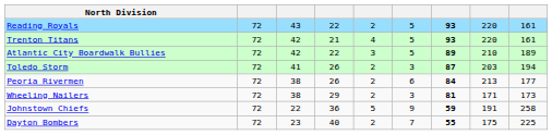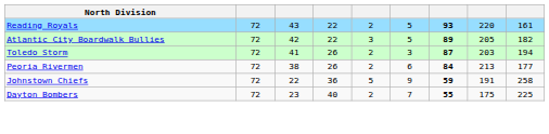 <table class="wikitable sortable" style="text-align:center">
 <tr>
 <th style="width:30%;" class="unsortable">North Division</th>
 <th style="width:5%;"></th>
 <th style="width:5%;"></th>
 <th style="width:5%;"></th>
 <th style="width:5%;"></th>
 <th style="width:5%;"></th>
 <th style="width:5%;"></th>
 <th style="width:5%;"></th>
 <th style="width:5%;"></th>
 </tr>
 <tr bgcolor="#97DEFF">
 <td align=left><a href='#'>Reading Royals</a></td>
 <td>72</td>
 <td>43</td>
 <td>22</td>
 <td>2</td>
 <td>5</td>
 <td><strong>93</strong></td>
 <td>220</td>
 <td>161</td>
 </tr>
 <tr bgcolor="#ccffcc">
-<td align=left><a href='#'>Trenton Titans</a></td>
-<td>72</td>
-<td>42</td>
-<td>21</td>
-<td>4</td>
-<td>5</td>
-<td><strong>93</strong></td>
-<td>220</td>
-<td>161</td>
-</tr>
-<tr bgcolor="#ccffcc">
 <td align=left><a href='#'>Atlantic City Boardwalk Bullies</a></td>
 <td>72</td>
 <td>42</td>
 <td>22</td>
 <td>3</td>
 <td>5</td>
 <td><strong>89</strong></td>
-<td>210</td>
-<td>189</td>
+<td>205</td>
+<td>182</td>
 </tr>
 <tr bgcolor="#ccffcc">
 <td align=left><a href='#'>Toledo Storm</a></td>
 <td>72</td>
 <td>41</td>
 <td>26</td>
 <td>2</td>
 <td>3</td>
 <td><strong>87</strong></td>
 <td>203</td>
 <td>194</td>
 </tr>
 <tr>
 <td align=left><a href='#'>Peoria Rivermen</a></td>
 <td>72</td>
 <td>38</td>
 <td>26</td>
 <td>2</td>
 <td>6</td>
 <td><strong>84</strong></td>
 <td>213</td>
 <td>177</td>
 </tr>
 <tr>
-<td align=left><a href='#'>Wheeling Nailers</a></td>
-<td>72</td>
-<td>38</td>
-<td>29</td>
-<td>2</td>
-<td>3</td>
-<td><strong>81</strong></td>
-<td>171</td>
-<td>173</td>
-</tr>
-<tr>
 <td align=left><a href='#'>Johnstown Chiefs</a></td>
 <td>72</td>
 <td>22</td>
 <td>36</td>
 <td>5</td>
 <td>9</td>
 <td><strong>59</strong></td>
 <td>191</td>
 <td>258</td>
 </tr>
 <tr>
 <td align=left><a href='#'>Dayton Bombers</a></td>
 <td>72</td>
 <td>23</td>
 <td>40</td>
 <td>2</td>
 <td>7</td>
 <td><strong>55</strong></td>
 <td>175</td>
 <td>225</td>
 </tr>
 </table>
